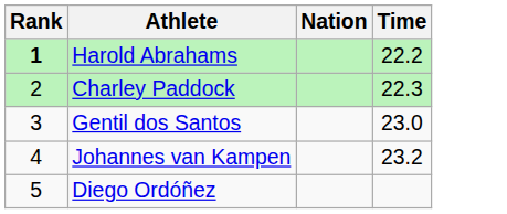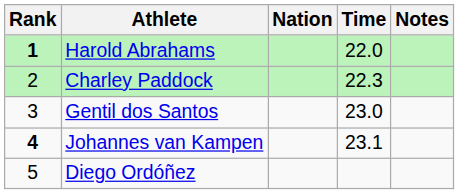 <table class="wikitable sortable" style="text-align:center">
 <tr>
 <th>Rank</th>
 <th>Athlete</th>
 <th>Nation</th>
 <th>Time</th>
+<th>Notes</th>
 </tr>
 <tr bgcolor=bbf3bb>
 <td><strong>1</strong></td>
 <td align="left"><a href='#'>Harold Abrahams</a></td>
 <td align="left"></td>
-<td>22.2</td>
+<td>22.0</td>
+<td></td>
 </tr>
 <tr bgcolor=bbf3bb>
 <td>2</td>
 <td align="left"><a href='#'>Charley Paddock</a></td>
 <td align="left"></td>
 <td>22.3</td>
+<td></td>
 </tr>
 <tr>
 <td>3</td>
 <td align="left"><a href='#'>Gentil dos Santos</a></td>
 <td align="left"></td>
 <td>23.0</td>
+<td></td>
 </tr>
 <tr>
-<td>4</td>
+<td><strong>4</strong></td>
 <td align="left"><a href='#'>Johannes van Kampen</a></td>
 <td align="left"></td>
-<td>23.2</td>
+<td>23.1</td>
+<td></td>
 </tr>
 <tr>
 <td>5</td>
 <td align="left"><a href='#'>Diego Ordóñez</a></td>
 <td align="left"></td>
 <td></td>
+<td></td>
 </tr>
 </table>
